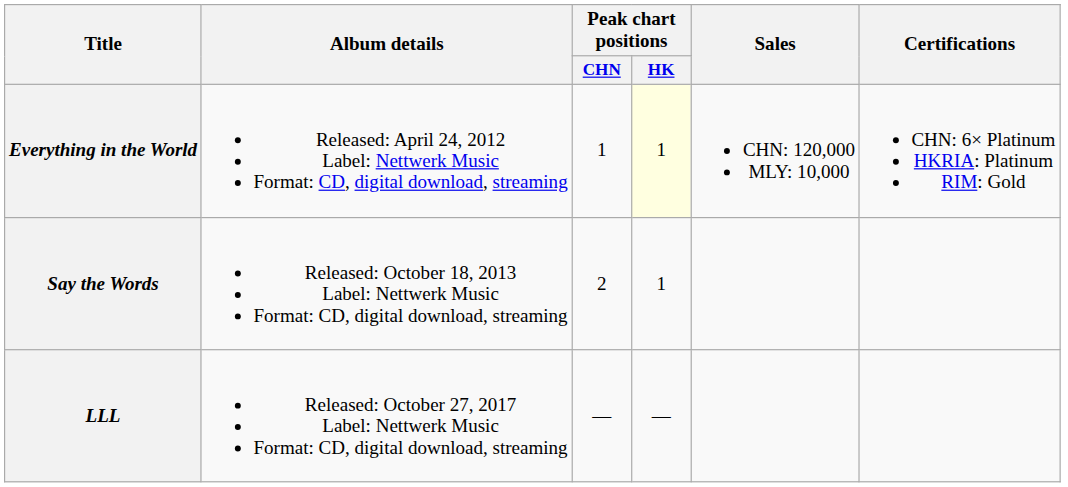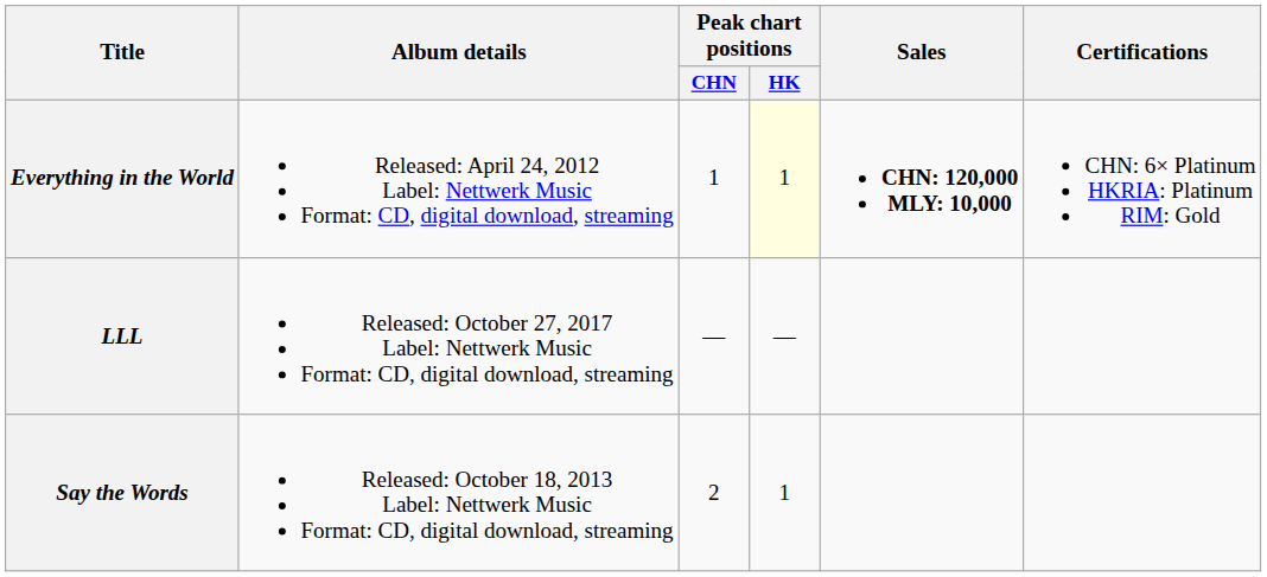 <table class="wikitable plainrowheaders" style="text-align:center;">
 <tr>
 <th rowspan="2">Title</th>
 <th rowspan="2">Album details</th>
 <th colspan="2">Peak chart positions</th>
 <th rowspan="2">Sales</th>
 <th rowspan="2">Certifications</th>
 </tr>
 <tr>
 <th scope="col" style="width:3em;font-size:90%;"><a href='#'>CHN</a><br></th>
 <th scope="col" style="width:3em;font-size:90%;"><a href='#'>HK</a><br></th>
 </tr>
 <tr>
 <th scope="row"><em>Everything in the World</em></th>
 <td><br><ul><li>Released: April 24, 2012</li><li>Label: <a href='#'>Nettwerk Music</a></li><li>Format: <a href='#'>CD</a>, <a href='#'>digital download</a>, <a href='#'>streaming</a></li></ul></td>
 <td>1</td>
 <td style="background: lightyellow;">1</td>
-<td><br><ul><li>CHN: 120,000</li><li>MLY: 10,000</li></ul></td>
+<td><strong><br><ul><li>CHN: 120,000</li><li>MLY: 10,000</li></ul></strong></td>
 <td><br><ul><li>CHN: 6× Platinum</li><li><a href='#'>HKRIA</a>: Platinum</li><li><a href='#'>RIM</a>: Gold</li></ul></td>
+</tr>
+<tr>
+<th scope="row"><em>LLL</em></th>
+<td><br><ul><li>Released: October 27, 2017</li><li>Label: Nettwerk Music</li><li>Format: CD, digital download, streaming</li></ul></td>
+<td>—</td>
+<td>—</td>
+<td></td>
+<td></td>
 </tr>
 <tr>
 <th scope="row"><em>Say the Words</em></th>
 <td><br><ul><li>Released: October 18, 2013</li><li>Label: Nettwerk Music</li><li>Format: CD, digital download, streaming</li></ul></td>
 <td>2</td>
 <td>1</td>
 <td></td>
 <td></td>
 </tr>
-<tr>
-<th scope="row"><em>LLL</em></th>
-<td><br><ul><li>Released: October 27, 2017</li><li>Label: Nettwerk Music</li><li>Format: CD, digital download, streaming</li></ul></td>
-<td>—</td>
-<td>—</td>
-<td></td>
-<td></td>
-</tr>
 </table>
